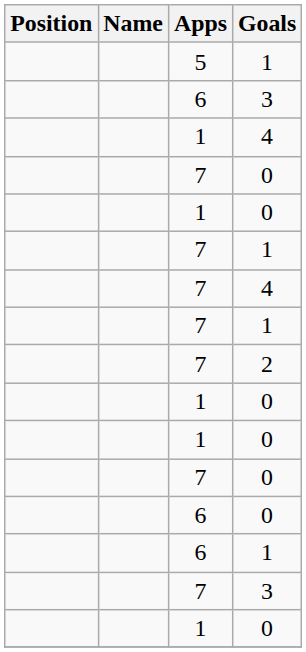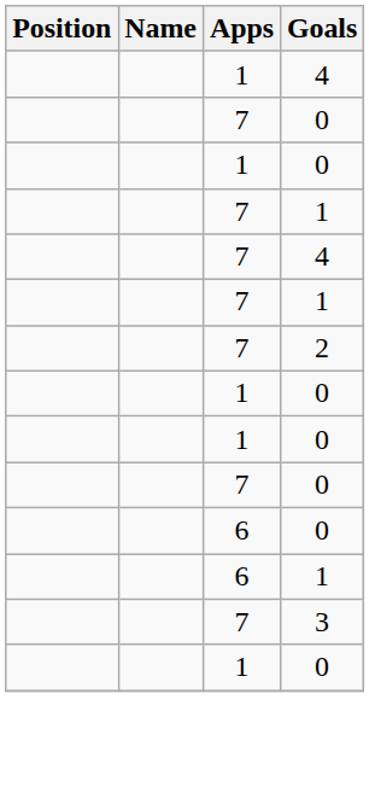 <table class="wikitable sortable" style="text-align:center">
 <tr>
 <th>Position</th>
 <th>Name</th>
 <th>Apps</th>
 <th>Goals</th>
-</tr>
-<tr>
-<td></td>
-<td align="left"></td>
-<td>5</td>
-<td>1</td>
-</tr>
-<tr>
-<td></td>
-<td align="left"></td>
-<td>6</td>
-<td>3</td>
 </tr>
 <tr>
 <td></td>
 <td align="left"></td>
 <td>1</td>
 <td>4</td>
 </tr>
 <tr>
 <td></td>
 <td align="left"></td>
 <td>7</td>
 <td>0</td>
 </tr>
 <tr>
 <td></td>
 <td align="left"></td>
 <td>1</td>
 <td>0</td>
 </tr>
 <tr>
 <td></td>
 <td align="left"></td>
 <td>7</td>
 <td>1</td>
 </tr>
 <tr>
 <td></td>
 <td align="left"></td>
 <td>7</td>
 <td>4</td>
 </tr>
 <tr>
 <td></td>
 <td align="left"></td>
 <td>7</td>
 <td>1</td>
 </tr>
 <tr>
 <td></td>
 <td align="left"></td>
 <td>7</td>
 <td>2</td>
 </tr>
 <tr>
 <td></td>
 <td align="left"></td>
 <td>1</td>
 <td>0</td>
 </tr>
 <tr>
 <td></td>
 <td align="left"></td>
 <td>1</td>
 <td>0</td>
 </tr>
 <tr>
 <td></td>
 <td align="left"></td>
 <td>7</td>
 <td>0</td>
 </tr>
 <tr>
 <td></td>
 <td align="left"></td>
 <td>6</td>
 <td>0</td>
 </tr>
 <tr>
 <td></td>
 <td align="left"></td>
 <td>6</td>
 <td>1</td>
 </tr>
 <tr>
 <td></td>
 <td align="left"></td>
 <td>7</td>
 <td>3</td>
 </tr>
 <tr>
 <td></td>
 <td align="left"></td>
 <td>1</td>
 <td>0</td>
 </tr>
 <tr>
 </tr>
 </table>
